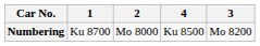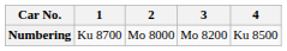 <table class="wikitable">
 <tr>
 <th>Car No.</th>
 <th>1</th>
 <th>2</th>
+<th>3</th>
 <th>4</th>
-<th>3</th>
 </tr>
 <tr>
 <th>Numbering</th>
 <td>Ku 8700</td>
 <td>Mo 8000</td>
+<td>Mo 8200</td>
 <td>Ku 8500</td>
-<td>Mo 8200</td>
 </tr>
 </table>
